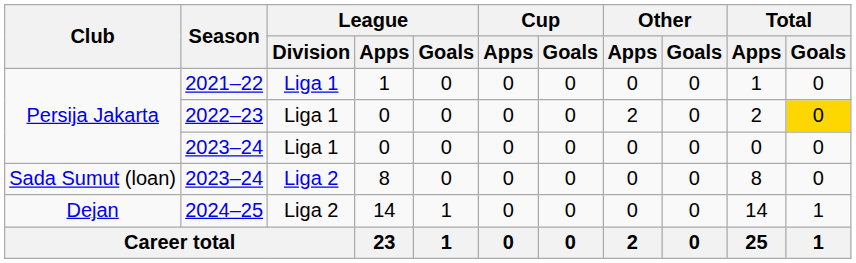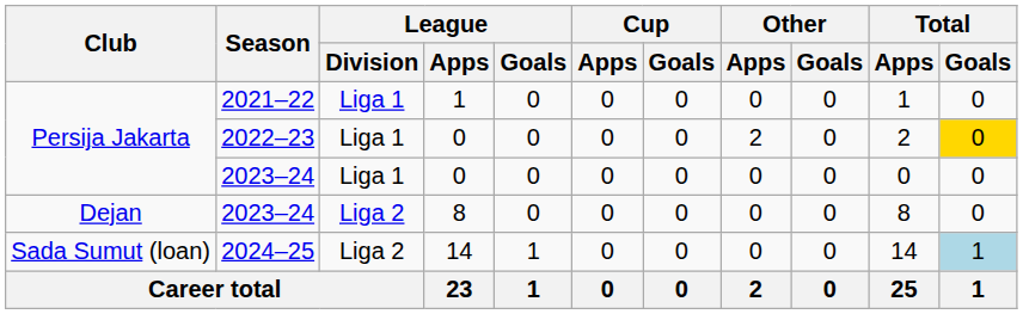 <table class="wikitable" style="text-align: center">
 <tr>
 <th rowspan="2">Club</th>
 <th rowspan="2">Season</th>
 <th colspan="3">League</th>
 <th colspan="2">Cup</th>
 <th colspan="2">Other</th>
 <th colspan="2">Total</th>
 </tr>
 <tr>
 <th>Division</th>
 <th>Apps</th>
 <th>Goals</th>
 <th>Apps</th>
 <th>Goals</th>
 <th>Apps</th>
 <th>Goals</th>
 <th>Apps</th>
 <th>Goals</th>
 </tr>
 <tr>
 <td rowspan="3"><a href='#'>Persija Jakarta</a></td>
 <td><a href='#'>2021–22</a></td>
 <td rowspan="1" valign="center"><a href='#'>Liga 1</a></td>
 <td>1</td>
 <td>0</td>
 <td>0</td>
 <td>0</td>
 <td>0</td>
 <td>0</td>
 <td>1</td>
 <td>0</td>
 </tr>
 <tr>
 <td><a href='#'>2022–23</a></td>
 <td rowspan="1" valign="center">Liga 1</td>
 <td>0</td>
 <td>0</td>
 <td>0</td>
 <td>0</td>
 <td>2</td>
 <td>0</td>
 <td>2</td>
 <td style="background: gold;">0</td>
 </tr>
 <tr>
 <td><a href='#'>2023–24</a></td>
 <td>Liga 1</td>
 <td>0</td>
 <td>0</td>
 <td>0</td>
 <td>0</td>
 <td>0</td>
 <td>0</td>
 <td>0</td>
 <td>0</td>
 </tr>
 <tr>
-<td rowspan="1"><a href='#'>Sada Sumut</a> (loan)</td>
+<td rowspan="1"><a href='#'>Dejan</a></td>
 <td><a href='#'>2023–24</a></td>
 <td rowspan="1" valign="center"><a href='#'>Liga 2</a></td>
 <td>8</td>
 <td>0</td>
 <td>0</td>
 <td>0</td>
 <td>0</td>
 <td>0</td>
 <td>8</td>
 <td>0</td>
 </tr>
 <tr>
-<td rowspan="1"><a href='#'>Dejan</a></td>
+<td rowspan="1"><a href='#'>Sada Sumut</a> (loan)</td>
 <td><a href='#'>2024–25</a></td>
 <td rowspan="1" valign="center">Liga 2</td>
 <td>14</td>
 <td>1</td>
 <td>0</td>
 <td>0</td>
 <td>0</td>
 <td>0</td>
 <td>14</td>
-<td>1</td>
+<td style="background: lightblue;">1</td>
 </tr>
 <tr>
 <th colspan=3>Career total</th>
 <th>23</th>
 <th>1</th>
 <th>0</th>
 <th>0</th>
 <th>2</th>
 <th>0</th>
 <th>25</th>
 <th>1</th>
 </tr>
 </table>
